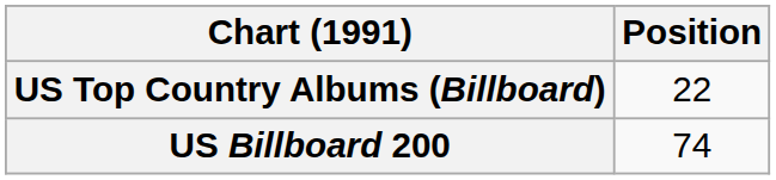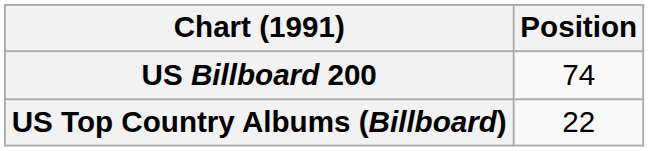 <table class="wikitable sortable plainrowheaders" style="text-align:center">
 <tr>
 <th scope="col">Chart (1991)</th>
 <th scope="col">Position</th>
 </tr>
 <tr>
+<th scope="row">US <em>Billboard</em> 200</th>
+<td>74</td>
+</tr>
+<tr>
 <th scope="row">US Top Country Albums (<em>Billboard</em>)</th>
 <td>22</td>
 </tr>
-<tr>
-<th scope="row">US <em>Billboard</em> 200</th>
-<td>74</td>
-</tr>
 </table>
